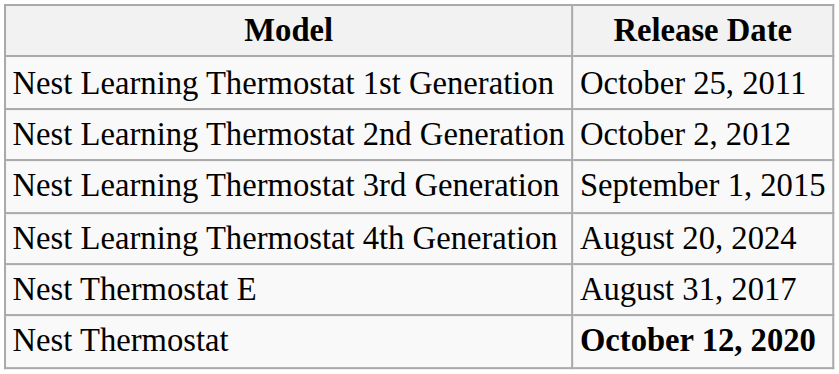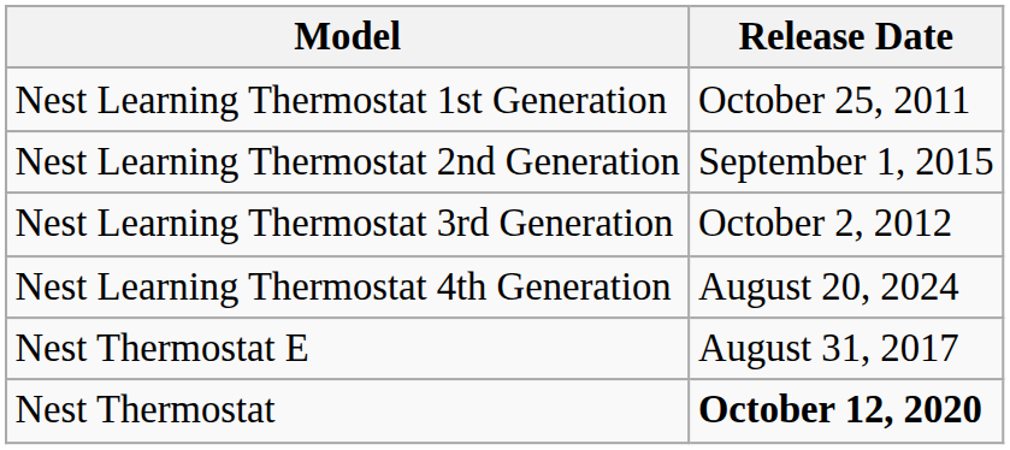 <table class="wikitable">
 <tr>
 <th>Model</th>
 <th>Release Date</th>
 </tr>
 <tr>
 <td>Nest Learning Thermostat 1st Generation</td>
 <td>October 25, 2011 </td>
 </tr>
 <tr>
 <td>Nest Learning Thermostat 2nd Generation</td>
-<td>October 2, 2012 </td>
+<td>September 1, 2015 </td>
 </tr>
 <tr>
 <td>Nest Learning Thermostat 3rd Generation</td>
-<td>September 1, 2015 </td>
+<td>October 2, 2012 </td>
 </tr>
 <tr>
 <td>Nest Learning Thermostat 4th Generation</td>
 <td>August 20, 2024 </td>
 </tr>
 <tr>
 <td>Nest Thermostat E</td>
 <td>August 31, 2017</td>
 </tr>
 <tr>
 <td>Nest Thermostat</td>
 <td><strong>October 12, 2020</strong></td>
 </tr>
 </table>
